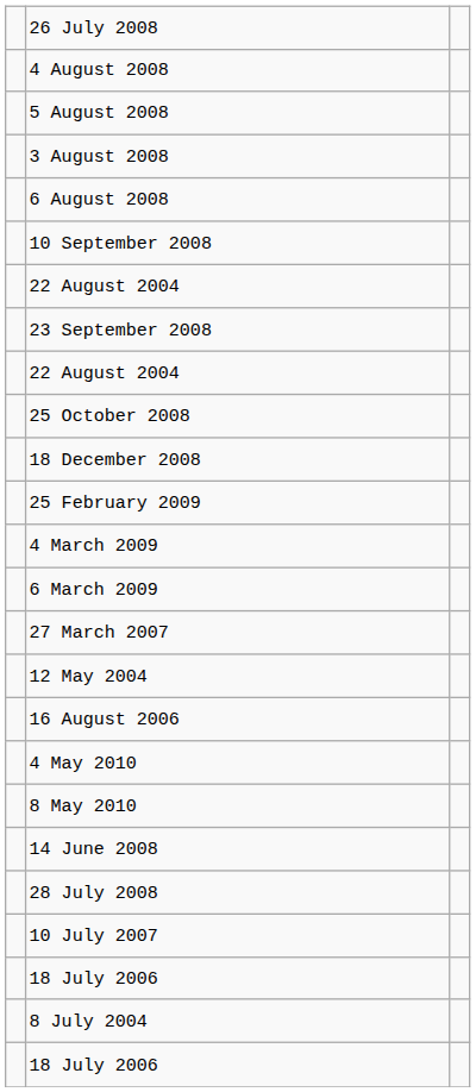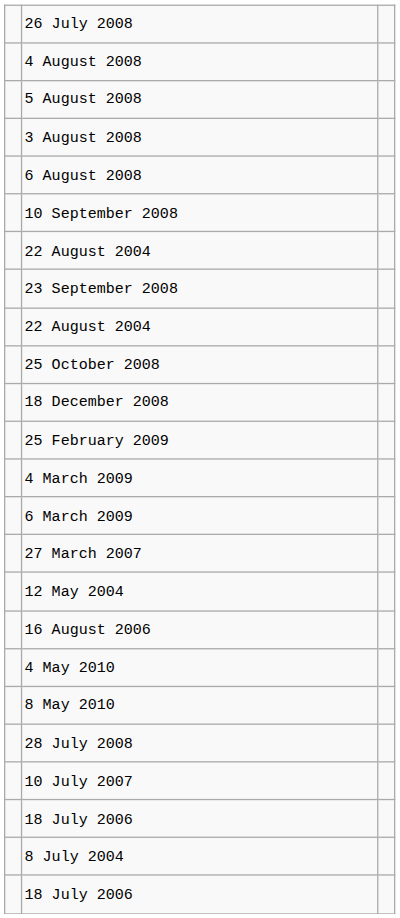 <table class="wikitable" style="font-size: 89%; float: left; width: 26em; margin-right: 1em; height: 700px">
 <tr>
 <td></td>
 <td>26 July 2008</td>
 <td></td>
 </tr>
 <tr>
 <td></td>
 <td>4 August 2008</td>
 <td></td>
 </tr>
 <tr>
 <td></td>
 <td>5 August 2008</td>
 <td></td>
 </tr>
 <tr>
 <td></td>
 <td>3 August 2008</td>
 <td></td>
 </tr>
 <tr>
 <td></td>
 <td>6 August 2008</td>
 <td></td>
 </tr>
 <tr>
 <td></td>
 <td>10 September 2008</td>
 <td></td>
 </tr>
 <tr>
 <td></td>
 <td>22 August 2004</td>
 <td></td>
 </tr>
 <tr>
 <td></td>
 <td>23 September 2008</td>
 <td></td>
 </tr>
 <tr>
 <td></td>
 <td>22 August 2004</td>
 <td></td>
 </tr>
 <tr>
 <td></td>
 <td>25 October 2008</td>
 <td></td>
 </tr>
 <tr>
 <td></td>
 <td>18 December 2008</td>
 <td></td>
 </tr>
 <tr>
 <td></td>
 <td>25 February 2009</td>
 <td></td>
 </tr>
 <tr>
 <td></td>
 <td>4 March 2009</td>
 <td></td>
 </tr>
 <tr>
 <td></td>
 <td>6 March 2009</td>
 <td></td>
 </tr>
 <tr>
 <td></td>
 <td>27 March 2007</td>
 <td></td>
 </tr>
 <tr>
 <td></td>
 <td>12 May 2004</td>
 <td></td>
 </tr>
 <tr>
 <td></td>
 <td>16 August 2006</td>
 <td></td>
 </tr>
 <tr>
 <td></td>
 <td>4 May 2010</td>
 <td></td>
 </tr>
 <tr>
 <td></td>
 <td>8 May 2010</td>
 <td></td>
 </tr>
 <tr>
 <td></td>
-<td>14 June 2008</td>
-<td></td>
-</tr>
-<tr>
-<td></td>
 <td>28 July 2008</td>
 <td></td>
 </tr>
 <tr>
 <td></td>
 <td>10 July 2007</td>
 <td></td>
 </tr>
 <tr>
 <td></td>
 <td>18 July 2006</td>
 <td></td>
 </tr>
 <tr>
 <td></td>
 <td>8 July 2004</td>
 <td></td>
 </tr>
 <tr>
 <td></td>
 <td>18 July 2006</td>
 <td></td>
 </tr>
 </table>
